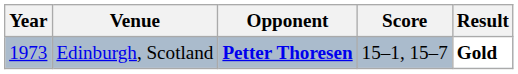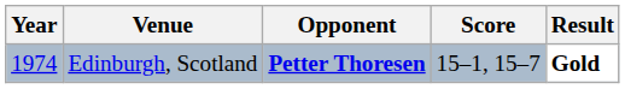 <table class="sortable wikitable" style="font-size: 90%;">
 <tr>
 <th>Year</th>
 <th>Venue</th>
 <th>Opponent</th>
 <th>Score</th>
 <th>Result</th>
 </tr>
 <tr style="background:#AABBCC">
-<td align="center"><a href='#'>1973</a></td>
+<td align="center"><a href='#'>1974</a></td>
 <td align="left"><a href='#'>Edinburgh</a>, Scotland</td>
 <td align="left"><strong> <a href='#'>Petter Thoresen</a></strong></td>
 <td align="left">15–1, 15–7</td>
 <td style="text-align:left; background:white"> <strong>Gold</strong></td>
 </tr>
 </table>
